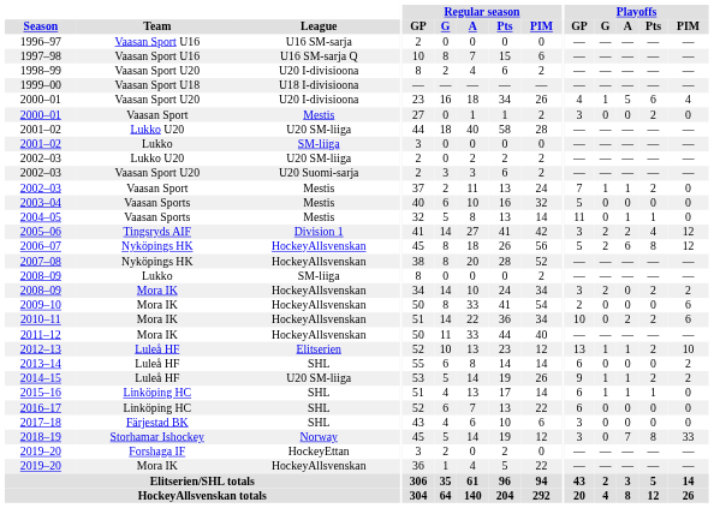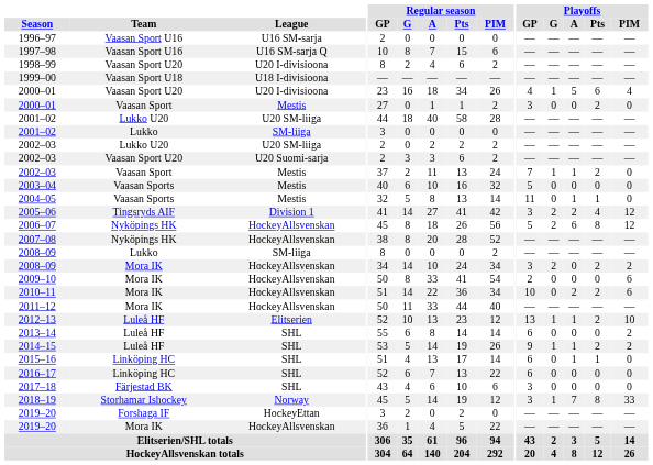 <table border="0" cellpadding="1" cellspacing="0" style="text-align:center; width:60em">
 <tr bgcolor="#e0e0e0">
 <th colspan="3" bgcolor="#ffffff"></th>
 <th rowspan="99" bgcolor="#ffffff"></th>
 <th colspan="5"><a href='#'>Regular season</a></th>
 <th rowspan="99" bgcolor="#ffffff"></th>
 <th colspan="5"><a href='#'>Playoffs</a></th>
 </tr>
 <tr bgcolor="#e0e0e0">
 <th><a href='#'>Season</a></th>
 <th>Team</th>
 <th>League</th>
 <th>GP</th>
 <th><a href='#'>G</a></th>
 <th><a href='#'>A</a></th>
 <th><a href='#'>Pts</a></th>
 <th><a href='#'>PIM</a></th>
 <th>GP</th>
 <th>G</th>
 <th>A</th>
 <th>Pts</th>
 <th>PIM</th>
 </tr>
 <tr>
 <td>1996–97</td>
 <td><a href='#'>Vaasan Sport</a> U16</td>
 <td>U16 SM-sarja</td>
 <td>2</td>
 <td>0</td>
 <td>0</td>
 <td>0</td>
 <td>0</td>
 <td>—</td>
 <td>—</td>
 <td>—</td>
 <td>—</td>
 <td>—</td>
 </tr>
 <tr bgcolor="#f0f0f0">
 <td>1997–98</td>
 <td>Vaasan Sport U16</td>
 <td>U16 SM-sarja Q</td>
 <td>10</td>
 <td>8</td>
 <td>7</td>
 <td>15</td>
 <td>6</td>
 <td>—</td>
 <td>—</td>
 <td>—</td>
 <td>—</td>
 <td>—</td>
 </tr>
 <tr>
 <td>1998–99</td>
 <td>Vaasan Sport U20</td>
 <td>U20 I-divisioona</td>
 <td>8</td>
 <td>2</td>
 <td>4</td>
 <td>6</td>
 <td>2</td>
 <td>—</td>
 <td>—</td>
 <td>—</td>
 <td>—</td>
 <td>—</td>
 </tr>
 <tr bgcolor="#f0f0f0">
 <td>1999–00</td>
 <td>Vaasan Sport U18</td>
 <td>U18 I-divisioona</td>
 <td>—</td>
 <td>—</td>
 <td>—</td>
 <td>—</td>
 <td>—</td>
 <td>—</td>
 <td>—</td>
 <td>—</td>
 <td>—</td>
 <td>—</td>
 </tr>
 <tr>
 <td>2000–01</td>
 <td>Vaasan Sport U20</td>
 <td>U20 I-divisioona</td>
 <td>23</td>
 <td>16</td>
 <td>18</td>
 <td>34</td>
 <td>26</td>
 <td>4</td>
 <td>1</td>
 <td>5</td>
 <td>6</td>
 <td>4</td>
 </tr>
 <tr bgcolor="#f0f0f0">
 <td><a href='#'>2000–01</a></td>
 <td>Vaasan Sport</td>
 <td><a href='#'>Mestis</a></td>
 <td>27</td>
 <td>0</td>
 <td>1</td>
 <td>1</td>
 <td>2</td>
 <td>3</td>
 <td>0</td>
 <td>0</td>
 <td>2</td>
 <td>0</td>
 </tr>
 <tr>
 <td>2001–02</td>
 <td><a href='#'>Lukko</a> U20</td>
 <td>U20 SM-liiga</td>
 <td>44</td>
 <td>18</td>
 <td>40</td>
 <td>58</td>
 <td>28</td>
 <td>—</td>
 <td>—</td>
 <td>—</td>
 <td>—</td>
 <td>—</td>
 </tr>
 <tr bgcolor="#f0f0f0">
 <td><a href='#'>2001–02</a></td>
 <td>Lukko</td>
 <td><a href='#'>SM-liiga</a></td>
 <td>3</td>
 <td>0</td>
 <td>0</td>
 <td>0</td>
 <td>0</td>
 <td>—</td>
 <td>—</td>
 <td>—</td>
 <td>—</td>
 <td>—</td>
 </tr>
 <tr>
 <td>2002–03</td>
 <td>Lukko U20</td>
 <td>U20 SM-liiga</td>
 <td>2</td>
 <td>0</td>
 <td>2</td>
 <td>2</td>
 <td>2</td>
 <td>—</td>
 <td>—</td>
 <td>—</td>
 <td>—</td>
 <td>—</td>
 </tr>
 <tr bgcolor="#f0f0f0">
 <td>2002–03</td>
 <td>Vaasan Sport U20</td>
 <td>U20 Suomi-sarja</td>
 <td>2</td>
 <td>3</td>
 <td>3</td>
 <td>6</td>
 <td>2</td>
 <td>—</td>
 <td>—</td>
 <td>—</td>
 <td>—</td>
 <td>—</td>
 </tr>
 <tr>
 <td><a href='#'>2002–03</a></td>
 <td>Vaasan Sport</td>
 <td>Mestis</td>
 <td>37</td>
 <td>2</td>
 <td>11</td>
 <td>13</td>
 <td>24</td>
 <td>7</td>
 <td>1</td>
 <td>1</td>
 <td>2</td>
 <td>0</td>
 </tr>
 <tr bgcolor="#f0f0f0">
 <td><a href='#'>2003–04</a></td>
 <td>Vaasan Sports</td>
 <td>Mestis</td>
 <td>40</td>
 <td>6</td>
 <td>10</td>
 <td>16</td>
 <td>32</td>
 <td>5</td>
 <td>0</td>
 <td>0</td>
 <td>0</td>
 <td>0</td>
 </tr>
 <tr>
 <td><a href='#'>2004–05</a></td>
 <td>Vaasan Sports</td>
 <td>Mestis</td>
 <td>32</td>
 <td>5</td>
 <td>8</td>
 <td>13</td>
 <td>14</td>
 <td>11</td>
 <td>0</td>
 <td>1</td>
 <td>1</td>
 <td>0</td>
 </tr>
 <tr bgcolor="#f0f0f0">
 <td><a href='#'>2005–06</a></td>
 <td><a href='#'>Tingsryds AIF</a></td>
 <td><a href='#'>Division 1</a></td>
 <td>41</td>
 <td>14</td>
 <td>27</td>
 <td>41</td>
 <td>42</td>
 <td>3</td>
 <td>2</td>
 <td>2</td>
 <td>4</td>
 <td>12</td>
 </tr>
 <tr>
 <td><a href='#'>2006–07</a></td>
 <td><a href='#'>Nyköpings HK</a></td>
 <td><a href='#'>HockeyAllsvenskan</a></td>
 <td>45</td>
 <td>8</td>
 <td>18</td>
 <td>26</td>
 <td>56</td>
 <td>5</td>
 <td>2</td>
 <td>6</td>
 <td>8</td>
 <td>12</td>
 </tr>
 <tr bgcolor="#f0f0f0">
 <td><a href='#'>2007–08</a></td>
 <td>Nyköpings HK</td>
 <td>HockeyAllsvenskan</td>
 <td>38</td>
 <td>8</td>
 <td>20</td>
 <td>28</td>
 <td>52</td>
 <td>—</td>
 <td>—</td>
 <td>—</td>
 <td>—</td>
 <td>—</td>
 </tr>
 <tr>
 <td><a href='#'>2008–09</a></td>
 <td>Lukko</td>
 <td>SM-liiga</td>
 <td>8</td>
 <td>0</td>
 <td>0</td>
 <td>0</td>
 <td>2</td>
 <td>—</td>
 <td>—</td>
 <td>—</td>
 <td>—</td>
 <td>—</td>
 </tr>
 <tr bgcolor="#f0f0f0">
 <td><a href='#'>2008–09</a></td>
 <td><a href='#'>Mora IK</a></td>
 <td>HockeyAllsvenskan</td>
 <td>34</td>
 <td>14</td>
 <td>10</td>
 <td>24</td>
 <td>34</td>
 <td>3</td>
 <td>2</td>
 <td>0</td>
 <td>2</td>
 <td>2</td>
 </tr>
 <tr>
 <td><a href='#'>2009–10</a></td>
 <td>Mora IK</td>
 <td>HockeyAllsvenskan</td>
 <td>50</td>
 <td>8</td>
 <td>33</td>
 <td>41</td>
 <td>54</td>
 <td>2</td>
 <td>0</td>
 <td>0</td>
 <td>0</td>
 <td>6</td>
 </tr>
 <tr bgcolor="#f0f0f0">
 <td><a href='#'>2010–11</a></td>
 <td>Mora IK</td>
 <td>HockeyAllsvenskan</td>
 <td>51</td>
 <td>14</td>
 <td>22</td>
 <td>36</td>
 <td>34</td>
 <td>10</td>
 <td>0</td>
 <td>2</td>
 <td>2</td>
 <td>6</td>
 </tr>
 <tr>
 <td><a href='#'>2011–12</a></td>
 <td>Mora IK</td>
 <td>HockeyAllsvenskan</td>
 <td>50</td>
 <td>11</td>
 <td>33</td>
 <td>44</td>
 <td>40</td>
 <td>—</td>
 <td>—</td>
 <td>—</td>
 <td>—</td>
 <td>—</td>
 </tr>
 <tr bgcolor="#f0f0f0">
 <td><a href='#'>2012–13</a></td>
 <td><a href='#'>Luleå HF</a></td>
 <td><a href='#'>Elitserien</a></td>
 <td>52</td>
 <td>10</td>
 <td>13</td>
 <td>23</td>
 <td>12</td>
 <td>13</td>
 <td>1</td>
 <td>1</td>
 <td>2</td>
 <td>10</td>
 </tr>
 <tr>
 <td><a href='#'>2013–14</a></td>
 <td>Luleå HF</td>
 <td>SHL</td>
 <td>55</td>
 <td>6</td>
 <td>8</td>
 <td>14</td>
 <td>14</td>
 <td>6</td>
 <td>0</td>
 <td>0</td>
 <td>0</td>
 <td>2</td>
 </tr>
 <tr bgcolor="#f0f0f0">
 <td><a href='#'>2014–15</a></td>
 <td>Luleå HF</td>
-<td>U20 SM-liiga</td>
+<td>SHL</td>
 <td>53</td>
 <td>5</td>
 <td>14</td>
 <td>19</td>
 <td>26</td>
 <td>9</td>
 <td>1</td>
 <td>1</td>
 <td>2</td>
 <td>2</td>
 </tr>
 <tr>
 <td><a href='#'>2015–16</a></td>
 <td><a href='#'>Linköping HC</a></td>
 <td>SHL</td>
 <td>51</td>
 <td>4</td>
 <td>13</td>
 <td>17</td>
 <td>14</td>
 <td>6</td>
-<td>1</td>
+<td>0</td>
 <td>1</td>
 <td>1</td>
 <td>0</td>
 </tr>
 <tr bgcolor="#f0f0f0">
 <td><a href='#'>2016–17</a></td>
 <td>Linköping HC</td>
 <td>SHL</td>
 <td>52</td>
 <td>6</td>
 <td>7</td>
 <td>13</td>
 <td>22</td>
 <td>6</td>
 <td>0</td>
 <td>0</td>
 <td>0</td>
 <td>0</td>
 </tr>
 <tr>
 <td><a href='#'>2017–18</a></td>
 <td><a href='#'>Färjestad BK</a></td>
 <td>SHL</td>
 <td>43</td>
 <td>4</td>
 <td>6</td>
 <td>10</td>
 <td>6</td>
 <td>3</td>
 <td>0</td>
 <td>0</td>
 <td>0</td>
 <td>0</td>
 </tr>
 <tr bgcolor="#f0f0f0">
 <td><a href='#'>2018–19</a></td>
 <td><a href='#'>Storhamar Ishockey</a></td>
 <td><a href='#'>Norway</a></td>
 <td>45</td>
 <td>5</td>
 <td>14</td>
 <td>19</td>
 <td>12</td>
 <td>3</td>
-<td>0</td>
+<td>1</td>
 <td>7</td>
 <td>8</td>
 <td>33</td>
 </tr>
 <tr>
 <td><a href='#'>2019–20</a></td>
 <td><a href='#'>Forshaga IF</a></td>
 <td>HockeyEttan</td>
 <td>3</td>
 <td>2</td>
 <td>0</td>
 <td>2</td>
 <td>0</td>
 <td>—</td>
 <td>—</td>
 <td>—</td>
 <td>—</td>
 <td>—</td>
 </tr>
 <tr bgcolor="#f0f0f0">
 <td><a href='#'>2019–20</a></td>
 <td>Mora IK</td>
 <td>HockeyAllsvenskan</td>
 <td>36</td>
 <td>1</td>
 <td>4</td>
 <td>5</td>
 <td>22</td>
 <td>—</td>
 <td>—</td>
 <td>—</td>
 <td>—</td>
 <td>—</td>
 </tr>
 <tr>
 </tr>
 <tr ALIGN="center" bgcolor="#e0e0e0">
 <th colspan="3">Elitserien/SHL totals</th>
 <th ALIGN="center">306</th>
 <th ALIGN="center">35</th>
 <th ALIGN="center">61</th>
 <th ALIGN="center">96</th>
 <th ALIGN="center">94</th>
 <th ALIGN="center">43</th>
 <th ALIGN="center">2</th>
 <th ALIGN="center">3</th>
 <th ALIGN="center">5</th>
 <th ALIGN="center">14</th>
 </tr>
 <tr>
 </tr>
 <tr ALIGN="center" bgcolor="#e0e0e0">
 <th colspan="3">HockeyAllsvenskan totals</th>
 <th ALIGN="center">304</th>
 <th ALIGN="center">64</th>
 <th ALIGN="center">140</th>
 <th ALIGN="center">204</th>
 <th ALIGN="center">292</th>
 <th ALIGN="center">20</th>
 <th ALIGN="center">4</th>
 <th ALIGN="center">8</th>
 <th ALIGN="center">12</th>
 <th ALIGN="center">26</th>
 </tr>
 </table>
